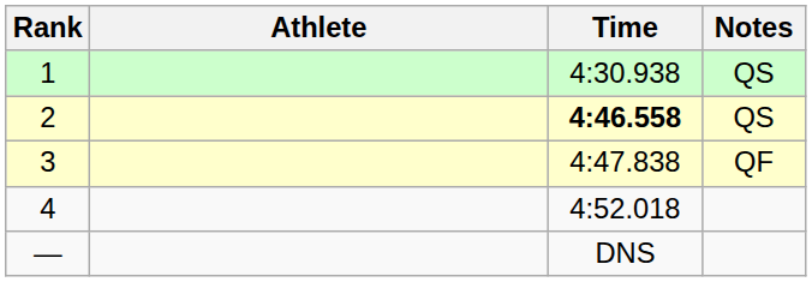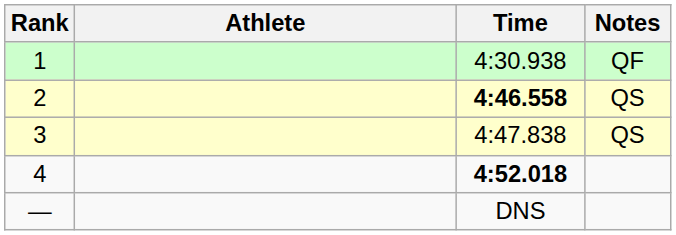 <table class=wikitable style="text-align:center">
 <tr>
 <th width=40>Rank</th>
 <th width=250>Athlete</th>
 <th width=80>Time</th>
 <th width=50>Notes</th>
 </tr>
 <tr bgcolor="ccffcc">
 <td>1</td>
 <td align=left></td>
 <td>4:30.938</td>
-<td>QS</td>
+<td>QF</td>
 </tr>
 <tr bgcolor="#ffffcc">
 <td>2</td>
 <td align=left></td>
 <td><strong>4:46.558</strong></td>
 <td>QS</td>
 </tr>
 <tr bgcolor="#ffffcc">
 <td>3</td>
 <td align=left></td>
 <td>4:47.838</td>
-<td>QF</td>
+<td>QS</td>
 </tr>
 <tr>
 <td>4</td>
 <td align=left></td>
-<td>4:52.018</td>
+<td><strong>4:52.018</strong></td>
 <td></td>
 </tr>
 <tr>
 <td>—</td>
 <td align=left></td>
 <td>DNS</td>
 <td></td>
 </tr>
 </table>
